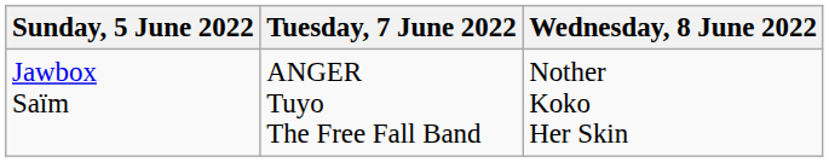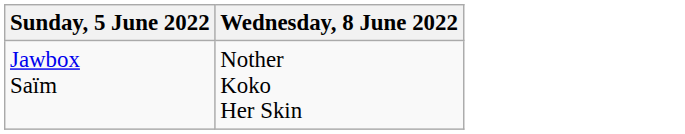 <table class="wikitable">
 <tr>
 <th>Sunday, 5 June 2022</th>
-<th>Tuesday, 7 June 2022</th>
 <th>Wednesday, 8 June 2022</th>
 </tr>
 <tr valign="top">
 <td><a href='#'>Jawbox</a><br>Saïm</td>
-<td>ANGER<br>Tuyo<br>The Free Fall Band</td>
 <td>Nother<br>Koko<br>Her Skin</td>
 </tr>
 </table>
